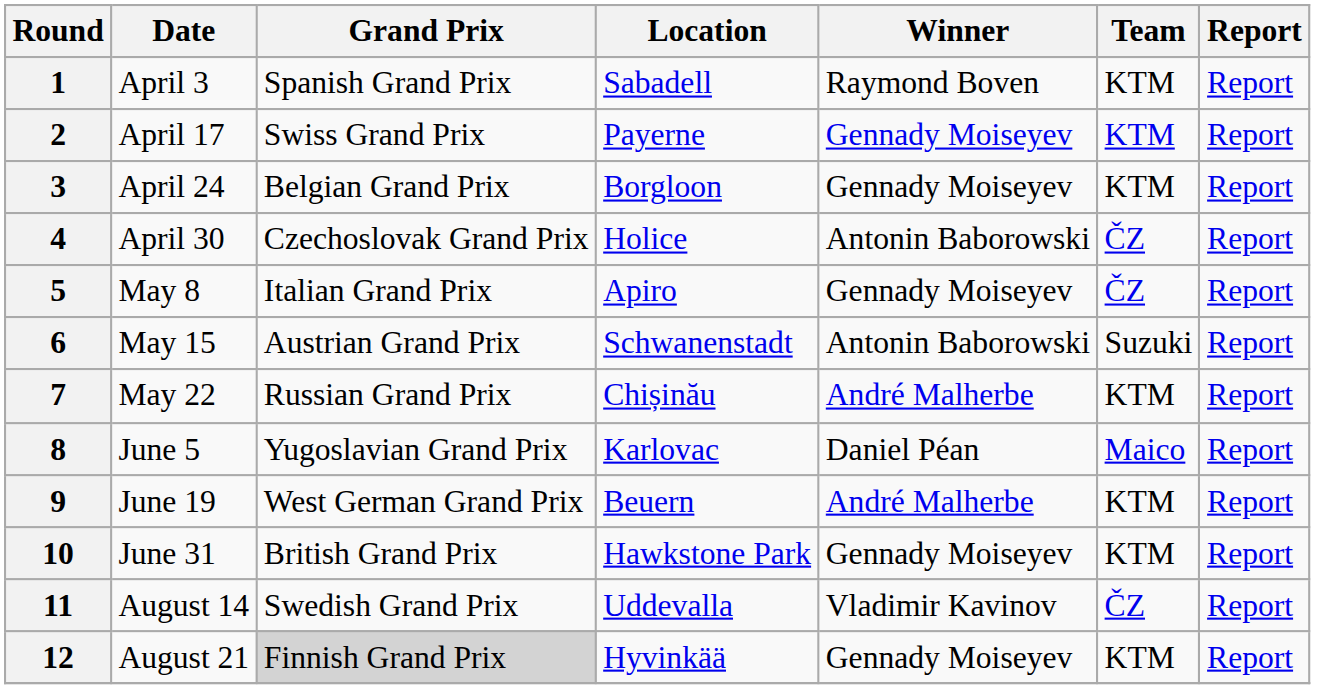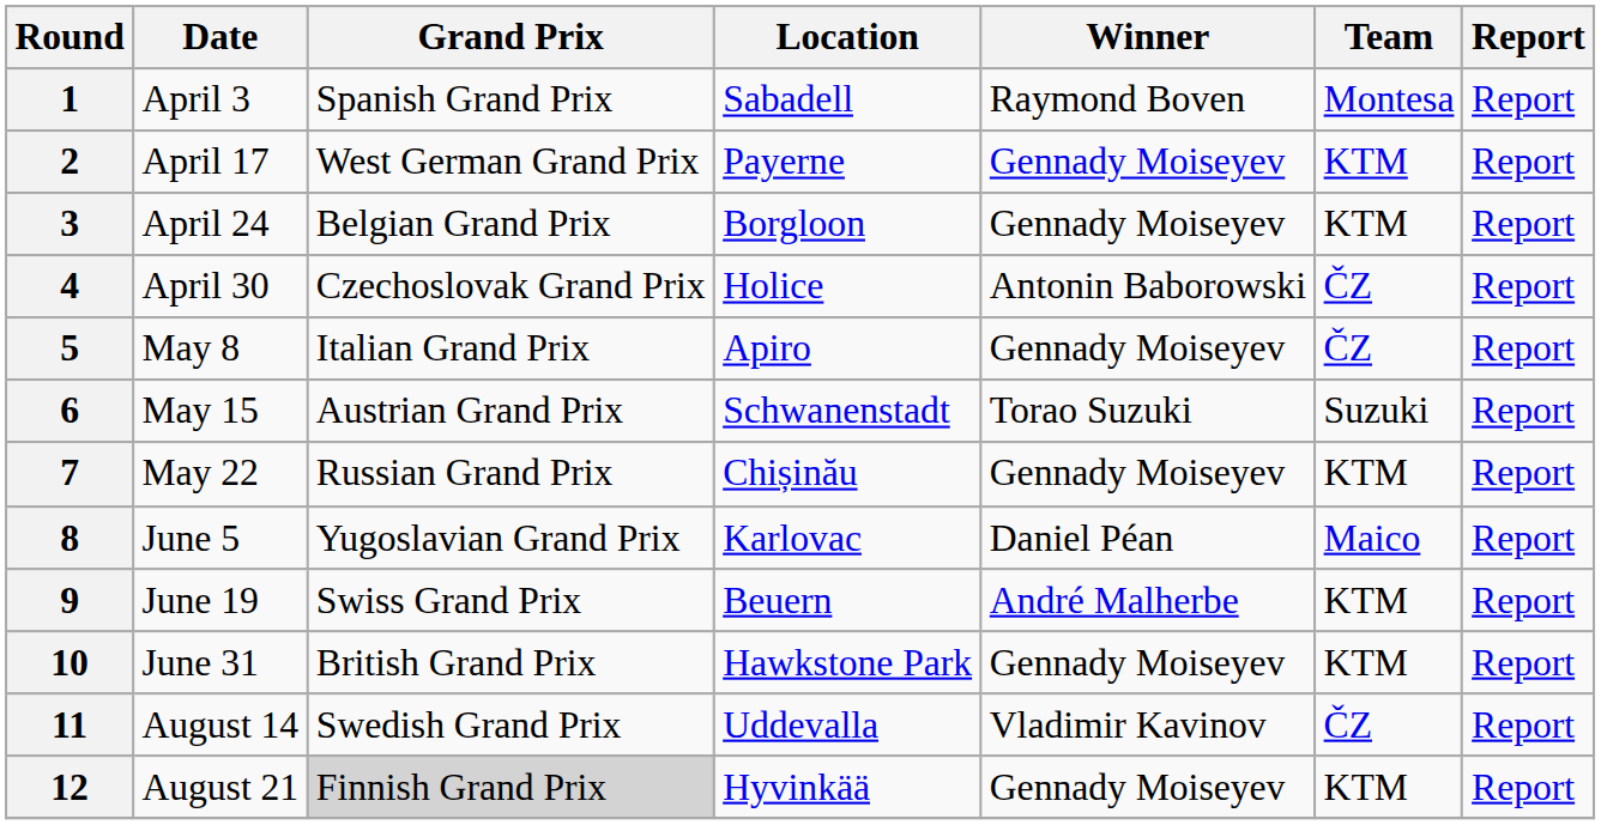 <table class="wikitable" style="font-size: 95%;">
 <tr>
 <th align=center>Round</th>
 <th align=center>Date</th>
 <th align=center>Grand Prix</th>
 <th align=center>Location</th>
 <th align=center>Winner</th>
 <th align=center>Team</th>
 <th align=center>Report</th>
 </tr>
 <tr>
 <th>1</th>
 <td>April 3</td>
 <td> Spanish Grand Prix</td>
 <td><a href='#'>Sabadell</a></td>
 <td> Raymond Boven</td>
-<td>KTM</td>
+<td><a href='#'>Montesa</a></td>
 <td><a href='#'>Report</a></td>
 </tr>
 <tr>
 <th>2</th>
 <td>April 17</td>
-<td> Swiss Grand Prix</td>
+<td> West German Grand Prix</td>
 <td><a href='#'>Payerne</a></td>
 <td> <a href='#'>Gennady Moiseyev</a></td>
 <td><a href='#'>KTM</a></td>
 <td><a href='#'>Report</a></td>
 </tr>
 <tr>
 <th>3</th>
 <td>April 24</td>
 <td> Belgian Grand Prix</td>
 <td><a href='#'>Borgloon</a></td>
 <td> Gennady Moiseyev</td>
 <td>KTM</td>
 <td><a href='#'>Report</a></td>
 </tr>
 <tr>
 <th>4</th>
 <td>April 30</td>
 <td> Czechoslovak Grand Prix</td>
 <td><a href='#'>Holice</a></td>
 <td> Antonin Baborowski</td>
 <td><a href='#'>ČZ</a></td>
 <td><a href='#'>Report</a></td>
 </tr>
 <tr>
 <th>5</th>
 <td>May 8</td>
 <td> Italian Grand Prix</td>
 <td><a href='#'>Apiro</a></td>
 <td> Gennady Moiseyev</td>
 <td><a href='#'>ČZ</a></td>
 <td><a href='#'>Report</a></td>
 </tr>
 <tr>
 <th>6</th>
 <td>May 15</td>
 <td> Austrian Grand Prix</td>
 <td><a href='#'>Schwanenstadt</a></td>
-<td> Antonin Baborowski</td>
+<td> Torao Suzuki</td>
 <td>Suzuki</td>
 <td><a href='#'>Report</a></td>
 </tr>
 <tr>
 <th>7</th>
 <td>May 22</td>
 <td> Russian Grand Prix</td>
 <td><a href='#'>Chișinău</a></td>
-<td> <a href='#'>André Malherbe</a></td>
+<td> Gennady Moiseyev</td>
 <td>KTM</td>
 <td><a href='#'>Report</a></td>
 </tr>
 <tr>
 <th>8</th>
 <td>June 5</td>
 <td> Yugoslavian Grand Prix</td>
 <td><a href='#'>Karlovac</a></td>
 <td> Daniel Péan</td>
 <td><a href='#'>Maico</a></td>
 <td><a href='#'>Report</a></td>
 </tr>
 <tr>
 <th>9</th>
 <td>June 19</td>
-<td> West German Grand Prix</td>
+<td> Swiss Grand Prix</td>
 <td><a href='#'>Beuern</a></td>
 <td> <a href='#'>André Malherbe</a></td>
 <td>KTM</td>
 <td><a href='#'>Report</a></td>
 </tr>
 <tr>
 <th>10</th>
 <td>June 31</td>
 <td> British Grand Prix</td>
 <td><a href='#'>Hawkstone Park</a></td>
 <td> Gennady Moiseyev</td>
 <td>KTM</td>
 <td><a href='#'>Report</a></td>
 </tr>
 <tr>
 <th>11</th>
 <td>August 14</td>
 <td> Swedish Grand Prix</td>
 <td><a href='#'>Uddevalla</a></td>
 <td> Vladimir Kavinov</td>
 <td><a href='#'>ČZ</a></td>
 <td><a href='#'>Report</a></td>
 </tr>
 <tr>
 <th>12</th>
 <td>August 21</td>
 <td style="background: lightgrey;"> Finnish Grand Prix</td>
 <td><a href='#'>Hyvinkää</a></td>
 <td> Gennady Moiseyev</td>
 <td>KTM</td>
 <td><a href='#'>Report</a></td>
 </tr>
 <tr>
 </tr>
 </table>
